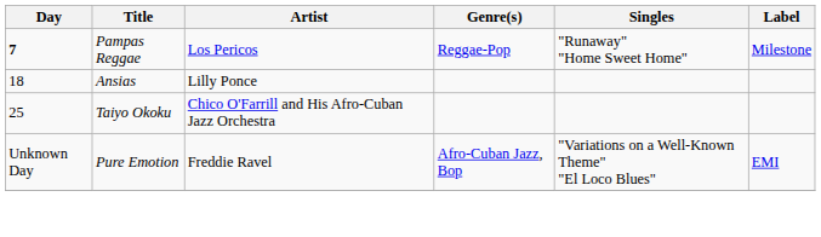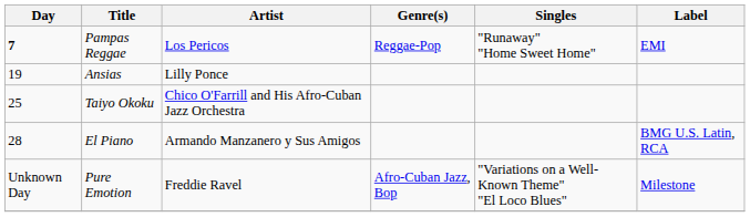 <table class="wikitable sortable" style="text-align: left;">
 <tr>
 <th>Day</th>
 <th>Title</th>
 <th>Artist</th>
 <th>Genre(s)</th>
 <th>Singles</th>
 <th>Label</th>
 </tr>
 <tr>
 <td><strong>7</strong></td>
 <td><em>Pampas Reggae</em></td>
 <td><a href='#'>Los Pericos</a></td>
 <td><a href='#'>Reggae-Pop</a></td>
 <td>"Runaway"<br>"Home Sweet Home"</td>
-<td><a href='#'>Milestone</a></td>
+<td><a href='#'>EMI</a></td>
 </tr>
 <tr>
-<td>18</td>
+<td>19</td>
 <td><em>Ansias</em></td>
 <td>Lilly Ponce</td>
 <td></td>
 <td></td>
 <td></td>
 </tr>
 <tr>
 <td>25</td>
 <td><em>Taiyo Okoku</em></td>
 <td><a href='#'>Chico O'Farrill</a> and His Afro-Cuban Jazz Orchestra</td>
 <td></td>
 <td></td>
 <td></td>
 </tr>
 <tr>
+<td>28</td>
+<td><em>El Piano</em></td>
+<td>Armando Manzanero y Sus Amigos</td>
+<td></td>
+<td></td>
+<td><a href='#'>BMG U.S. Latin</a>, <a href='#'>RCA</a></td>
+</tr>
+<tr>
 <td>Unknown Day</td>
 <td><em>Pure Emotion</em></td>
 <td>Freddie Ravel</td>
 <td><a href='#'>Afro-Cuban Jazz</a>, <a href='#'>Bop</a></td>
 <td>"Variations on a Well-Known Theme"<br>"El Loco Blues"</td>
-<td><a href='#'>EMI</a></td>
+<td><a href='#'>Milestone</a></td>
 </tr>
 <tr>
 </tr>
 </table>
